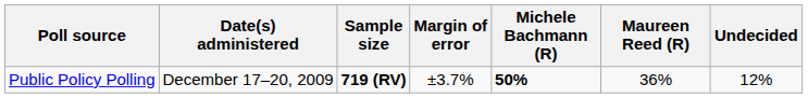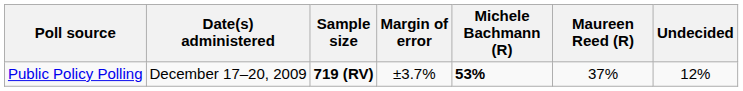 <table class="wikitable">
 <tr>
 <th>Poll source</th>
 <th>Date(s)<br>administered</th>
 <th>Sample<br>size</th>
 <th>Margin of <br>error</th>
 <th style="width:100px;">Michele<br>Bachmann (R)</th>
 <th style="width:100px;">Maureen<br>Reed (R)</th>
 <th>Undecided</th>
 </tr>
 <tr>
 <td><a href='#'>Public Policy Polling</a></td>
 <td align=center>December 17–20, 2009</td>
 <td align=center><strong>719 (RV)</strong></td>
 <td align=center>±3.7%</td>
-<td><strong>50%</strong></td>
-<td align=center>36%</td>
+<td><strong>53%</strong></td>
+<td align=center>37%</td>
 <td align=center>12%</td>
 </tr>
 </table>
